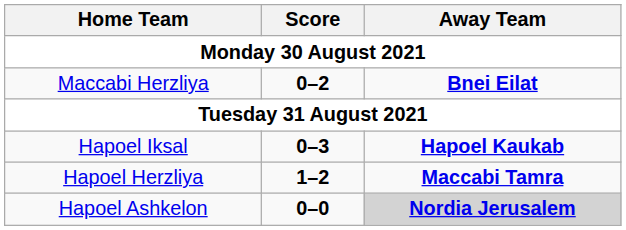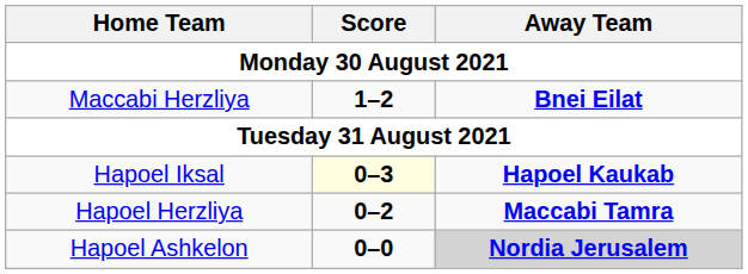 <table class="wikitable" style="text-align: center">
 <tr>
 <th width="200px">Home Team</th>
 <th width="75px">Score</th>
 <th width="200px">Away Team</th>
 </tr>
 <tr>
 <td colspan=4 bgcolor=White><strong>Monday 30 August 2021</strong></td>
 </tr>
 <tr>
 <td><a href='#'>Maccabi Herzliya</a></td>
-<td><strong>0–2</strong></td>
+<td><strong>1–2</strong></td>
 <td><strong><a href='#'>Bnei Eilat</a></strong></td>
 </tr>
 <tr>
 <td colspan=4 bgcolor=White><strong>Tuesday 31 August 2021</strong></td>
 </tr>
 <tr>
 <td><a href='#'>Hapoel Iksal</a></td>
-<td><strong>0–3</strong></td>
+<td style="background: lightyellow;"><strong>0–3</strong></td>
 <td><strong><a href='#'>Hapoel Kaukab</a></strong></td>
 </tr>
 <tr>
 <td><a href='#'>Hapoel Herzliya</a></td>
-<td><strong>1–2</strong></td>
+<td><strong>0–2</strong></td>
 <td><strong><a href='#'>Maccabi Tamra</a></strong></td>
 </tr>
 <tr>
 <td><a href='#'>Hapoel Ashkelon</a></td>
 <td><strong>0–0 </strong></td>
 <td style="background: lightgrey;"><strong><a href='#'>Nordia Jerusalem</a></strong></td>
 </tr>
 </table>
